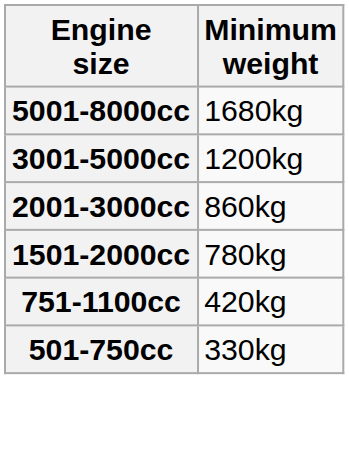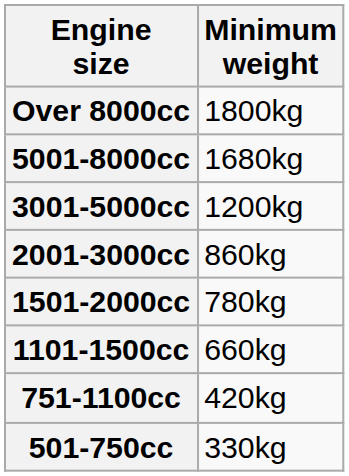 <table class="wikitable" style="font-size: 95%">
 <tr>
 <th>Engine<br> size</th>
 <th>Minimum<br> weight</th>
+</tr>
+<tr>
+<th>Over 8000cc</th>
+<td>1800kg</td>
 </tr>
 <tr>
 <th>5001-8000cc</th>
 <td>1680kg</td>
 </tr>
 <tr>
 <th>3001-5000cc</th>
 <td>1200kg</td>
 </tr>
 <tr>
 <th>2001-3000cc</th>
 <td>860kg</td>
 </tr>
 <tr>
 <th>1501-2000cc</th>
 <td>780kg</td>
 </tr>
 <tr>
+<th>1101-1500cc</th>
+<td>660kg</td>
+</tr>
+<tr>
 <th>751-1100cc</th>
 <td>420kg</td>
 </tr>
 <tr>
 <th>501-750cc</th>
 <td>330kg</td>
 </tr>
 </table>
